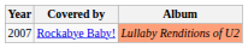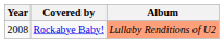 <table class="wikitable">
 <tr>
 <th>Year</th>
 <th>Covered by</th>
 <th>Album</th>
 </tr>
 <tr>
-<td>2007</td>
+<td>2008</td>
 <td><a href='#'>Rockabye Baby!</a></td>
 <td style="background: lightsalmon;"><em>Lullaby Renditions of U2</em></td>
 </tr>
 </table>
